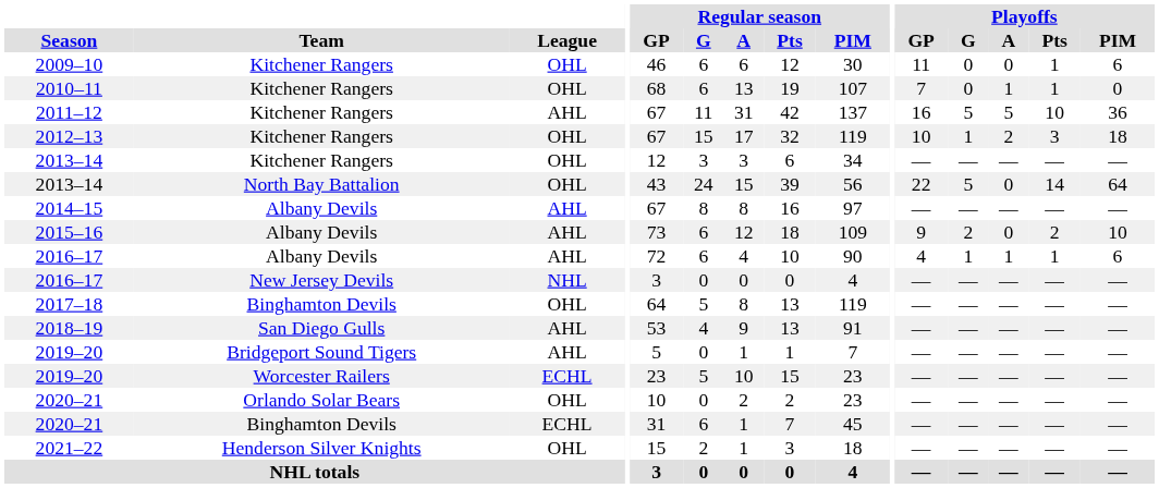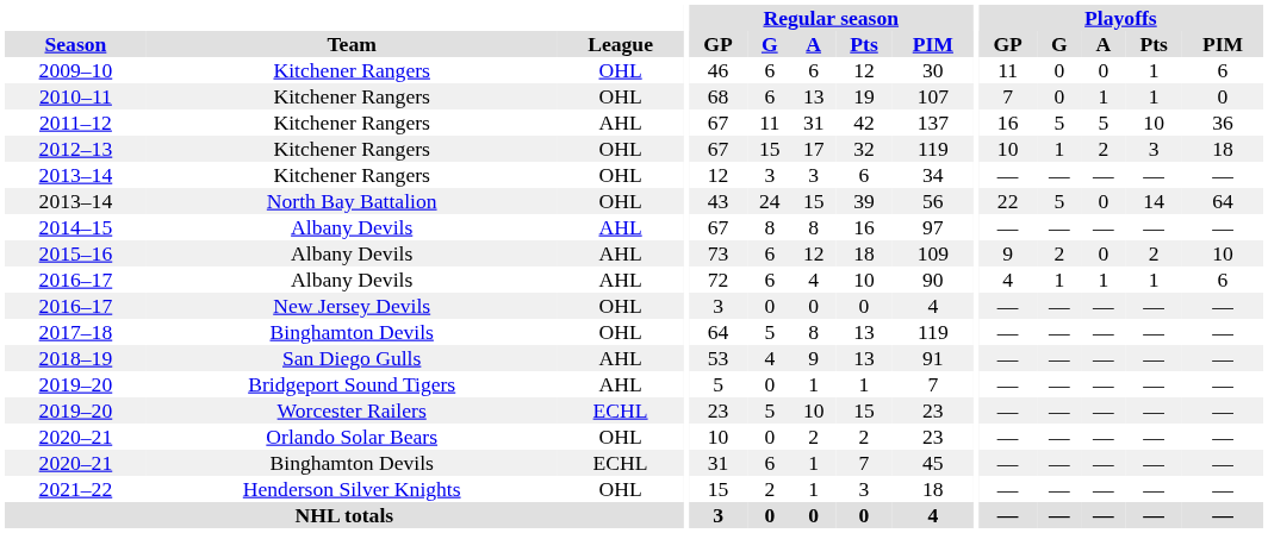 <table border="0" cellpadding="1" cellspacing="0" style="text-align:center; width:60em">
 <tr bgcolor="#e0e0e0">
 <th colspan="3" bgcolor="#ffffff"></th>
 <th rowspan="99" bgcolor="#ffffff"></th>
 <th colspan="5"><a href='#'>Regular season</a></th>
 <th rowspan="99" bgcolor="#ffffff"></th>
 <th colspan="5"><a href='#'>Playoffs</a></th>
 </tr>
 <tr bgcolor="#e0e0e0">
 <th><a href='#'>Season</a></th>
 <th>Team</th>
 <th>League</th>
 <th>GP</th>
 <th><a href='#'>G</a></th>
 <th><a href='#'>A</a></th>
 <th><a href='#'>Pts</a></th>
 <th><a href='#'>PIM</a></th>
 <th>GP</th>
 <th>G</th>
 <th>A</th>
 <th>Pts</th>
 <th>PIM</th>
 </tr>
 <tr>
 <td><a href='#'>2009–10</a></td>
 <td><a href='#'>Kitchener Rangers</a></td>
 <td><a href='#'>OHL</a></td>
 <td>46</td>
 <td>6</td>
 <td>6</td>
 <td>12</td>
 <td>30</td>
 <td>11</td>
 <td>0</td>
 <td>0</td>
 <td>1</td>
 <td>6</td>
 </tr>
 <tr bgcolor="#f0f0f0">
 <td><a href='#'>2010–11</a></td>
 <td>Kitchener Rangers</td>
 <td>OHL</td>
 <td>68</td>
 <td>6</td>
 <td>13</td>
 <td>19</td>
 <td>107</td>
 <td>7</td>
 <td>0</td>
 <td>1</td>
 <td>1</td>
 <td>0</td>
 </tr>
 <tr>
 <td><a href='#'>2011–12</a></td>
 <td>Kitchener Rangers</td>
 <td>AHL</td>
 <td>67</td>
 <td>11</td>
 <td>31</td>
 <td>42</td>
 <td>137</td>
 <td>16</td>
 <td>5</td>
 <td>5</td>
 <td>10</td>
 <td>36</td>
 </tr>
 <tr bgcolor="#f0f0f0">
 <td><a href='#'>2012–13</a></td>
 <td>Kitchener Rangers</td>
 <td>OHL</td>
 <td>67</td>
 <td>15</td>
 <td>17</td>
 <td>32</td>
 <td>119</td>
 <td>10</td>
 <td>1</td>
 <td>2</td>
 <td>3</td>
 <td>18</td>
 </tr>
 <tr>
 <td><a href='#'>2013–14</a></td>
 <td>Kitchener Rangers</td>
 <td>OHL</td>
 <td>12</td>
 <td>3</td>
 <td>3</td>
 <td>6</td>
 <td>34</td>
 <td>—</td>
 <td>—</td>
 <td>—</td>
 <td>—</td>
 <td>—</td>
 </tr>
 <tr bgcolor="#f0f0f0">
 <td>2013–14</td>
 <td><a href='#'>North Bay Battalion</a></td>
 <td>OHL</td>
 <td>43</td>
 <td>24</td>
 <td>15</td>
 <td>39</td>
 <td>56</td>
 <td>22</td>
 <td>5</td>
 <td>0</td>
 <td>14</td>
 <td>64</td>
 </tr>
 <tr>
 <td><a href='#'>2014–15</a></td>
 <td><a href='#'>Albany Devils</a></td>
 <td><a href='#'>AHL</a></td>
 <td>67</td>
 <td>8</td>
 <td>8</td>
 <td>16</td>
 <td>97</td>
 <td>—</td>
 <td>—</td>
 <td>—</td>
 <td>—</td>
 <td>—</td>
 </tr>
 <tr bgcolor="#f0f0f0">
 <td><a href='#'>2015–16</a></td>
 <td>Albany Devils</td>
 <td>AHL</td>
 <td>73</td>
 <td>6</td>
 <td>12</td>
 <td>18</td>
 <td>109</td>
 <td>9</td>
 <td>2</td>
 <td>0</td>
 <td>2</td>
 <td>10</td>
 </tr>
 <tr>
 <td><a href='#'>2016–17</a></td>
 <td>Albany Devils</td>
 <td>AHL</td>
 <td>72</td>
 <td>6</td>
 <td>4</td>
 <td>10</td>
 <td>90</td>
 <td>4</td>
 <td>1</td>
 <td>1</td>
 <td>1</td>
 <td>6</td>
 </tr>
 <tr bgcolor="#f0f0f0">
 <td><a href='#'>2016–17</a></td>
 <td><a href='#'>New Jersey Devils</a></td>
-<td><a href='#'>NHL</a></td>
+<td>OHL</td>
 <td>3</td>
 <td>0</td>
 <td>0</td>
 <td>0</td>
 <td>4</td>
 <td>—</td>
 <td>—</td>
 <td>—</td>
 <td>—</td>
 <td>—</td>
 </tr>
 <tr>
 <td><a href='#'>2017–18</a></td>
 <td><a href='#'>Binghamton Devils</a></td>
 <td>OHL</td>
 <td>64</td>
 <td>5</td>
 <td>8</td>
 <td>13</td>
 <td>119</td>
 <td>—</td>
 <td>—</td>
 <td>—</td>
 <td>—</td>
 <td>—</td>
 </tr>
 <tr bgcolor="#f0f0f0">
 <td><a href='#'>2018–19</a></td>
 <td><a href='#'>San Diego Gulls</a></td>
 <td>AHL</td>
 <td>53</td>
 <td>4</td>
 <td>9</td>
 <td>13</td>
 <td>91</td>
 <td>—</td>
 <td>—</td>
 <td>—</td>
 <td>—</td>
 <td>—</td>
 </tr>
 <tr>
 <td><a href='#'>2019–20</a></td>
 <td><a href='#'>Bridgeport Sound Tigers</a></td>
 <td>AHL</td>
 <td>5</td>
 <td>0</td>
 <td>1</td>
 <td>1</td>
 <td>7</td>
 <td>—</td>
 <td>—</td>
 <td>—</td>
 <td>—</td>
 <td>—</td>
 </tr>
 <tr bgcolor="#f0f0f0">
 <td><a href='#'>2019–20</a></td>
 <td><a href='#'>Worcester Railers</a></td>
 <td><a href='#'>ECHL</a></td>
 <td>23</td>
 <td>5</td>
 <td>10</td>
 <td>15</td>
 <td>23</td>
 <td>—</td>
 <td>—</td>
 <td>—</td>
 <td>—</td>
 <td>—</td>
 </tr>
 <tr>
 <td><a href='#'>2020–21</a></td>
 <td><a href='#'>Orlando Solar Bears</a></td>
 <td>OHL</td>
 <td>10</td>
 <td>0</td>
 <td>2</td>
 <td>2</td>
 <td>23</td>
 <td>—</td>
 <td>—</td>
 <td>—</td>
 <td>—</td>
 <td>—</td>
 </tr>
 <tr bgcolor="#f0f0f0">
 <td><a href='#'>2020–21</a></td>
 <td>Binghamton Devils</td>
 <td>ECHL</td>
 <td>31</td>
 <td>6</td>
 <td>1</td>
 <td>7</td>
 <td>45</td>
 <td>—</td>
 <td>—</td>
 <td>—</td>
 <td>—</td>
 <td>—</td>
 </tr>
 <tr>
 <td><a href='#'>2021–22</a></td>
 <td><a href='#'>Henderson Silver Knights</a></td>
 <td>OHL</td>
 <td>15</td>
 <td>2</td>
 <td>1</td>
 <td>3</td>
 <td>18</td>
 <td>—</td>
 <td>—</td>
 <td>—</td>
 <td>—</td>
 <td>—</td>
 </tr>
 <tr bgcolor="#e0e0e0">
 <th colspan="3">NHL totals</th>
 <th>3</th>
 <th>0</th>
 <th>0</th>
 <th>0</th>
 <th>4</th>
 <th>—</th>
 <th>—</th>
 <th>—</th>
 <th>—</th>
 <th>—</th>
 </tr>
 </table>
